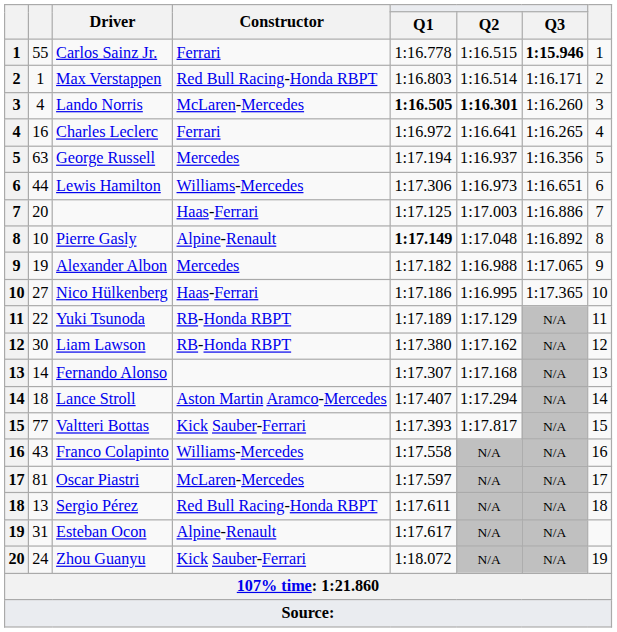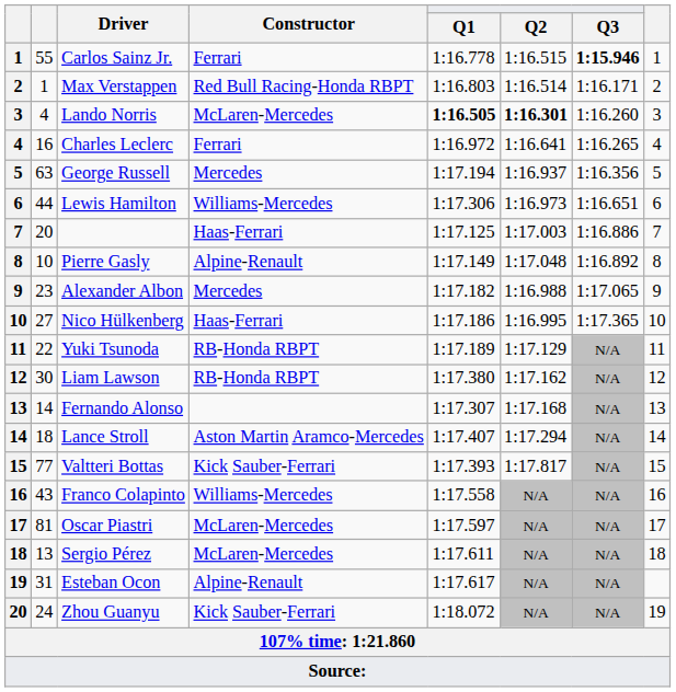 <table class="wikitable sortable" style="font-size: 85%;">
 <tr>
 <th rowspan="2"></th>
 <th rowspan="2"></th>
 <th rowspan="2">Driver</th>
 <th rowspan="2">Constructor</th>
 <th colspan="3" style="background:#eaecf0; text-align:center;"></th>
 <th rowspan="2"></th>
 </tr>
 <tr>
 <th scope="col">Q1</th>
 <th scope="col">Q2</th>
 <th scope="col">Q3</th>
 </tr>
 <tr>
 <th scope="row">1</th>
 <td align="center">55</td>
 <td data-sort-value="sai"> <a href='#'>Carlos Sainz Jr.</a></td>
 <td><a href='#'>Ferrari</a></td>
 <td>1:16.778</td>
 <td>1:16.515</td>
 <td><strong>1:15.946</strong></td>
 <td align="center">1</td>
 </tr>
 <tr>
 <th scope="row">2</th>
 <td align="center">1</td>
 <td data-sort-value="ver"> <a href='#'>Max Verstappen</a></td>
 <td><a href='#'>Red Bull Racing</a>-<a href='#'>Honda RBPT</a></td>
 <td>1:16.803</td>
 <td>1:16.514</td>
 <td>1:16.171</td>
 <td align="center">2</td>
 </tr>
 <tr>
 <th scope="row">3</th>
 <td align="center">4</td>
 <td data-sort-value="nor"> <a href='#'>Lando Norris</a></td>
 <td><a href='#'>McLaren</a>-<a href='#'>Mercedes</a></td>
 <td><strong>1:16.505</strong></td>
 <td><strong>1:16.301</strong></td>
 <td>1:16.260</td>
 <td align="center">3</td>
 </tr>
 <tr>
 <th scope="row">4</th>
 <td align="center">16</td>
 <td data-sort-value="lec"> <a href='#'>Charles Leclerc</a></td>
 <td><a href='#'>Ferrari</a></td>
 <td>1:16.972</td>
 <td>1:16.641</td>
 <td>1:16.265</td>
 <td align="center">4</td>
 </tr>
 <tr>
 <th scope="row">5</th>
 <td align="center">63</td>
 <td data-sort-value="rus"> <a href='#'>George Russell</a></td>
 <td><a href='#'>Mercedes</a></td>
 <td>1:17.194</td>
 <td>1:16.937</td>
 <td>1:16.356</td>
 <td align="center">5</td>
 </tr>
 <tr>
 <th scope="row">6</th>
 <td align="center">44</td>
 <td data-sort-value="ham"> <a href='#'>Lewis Hamilton</a></td>
 <td><a href='#'>Williams</a>-<a href='#'>Mercedes</a></td>
 <td>1:17.306</td>
 <td>1:16.973</td>
 <td>1:16.651</td>
 <td align="center">6</td>
 </tr>
 <tr>
 <th scope="row">7</th>
 <td align="center">20</td>
 <td data-sort-value="mag"></td>
 <td><a href='#'>Haas</a>-<a href='#'>Ferrari</a></td>
 <td>1:17.125</td>
 <td>1:17.003</td>
 <td>1:16.886</td>
 <td align="center">7</td>
 </tr>
 <tr>
 <th scope="row">8</th>
 <td align="center">10</td>
 <td data-sort-value="gas"> <a href='#'>Pierre Gasly</a></td>
 <td><a href='#'>Alpine</a>-<a href='#'>Renault</a></td>
-<td><strong>1:17.149</strong></td>
+<td>1:17.149</td>
 <td>1:17.048</td>
 <td>1:16.892</td>
 <td align="center">8</td>
 </tr>
 <tr>
 <th scope="row">9</th>
-<td align="center">19</td>
+<td align="center">23</td>
 <td data-sort-value="alb"> <a href='#'>Alexander Albon</a></td>
 <td><a href='#'>Mercedes</a></td>
 <td>1:17.182</td>
 <td>1:16.988</td>
 <td>1:17.065</td>
 <td align="center">9</td>
 </tr>
 <tr>
 <th scope="row">10</th>
 <td align="center">27</td>
 <td data-sort-value="hul"> <a href='#'>Nico Hülkenberg</a></td>
 <td><a href='#'>Haas</a>-<a href='#'>Ferrari</a></td>
 <td>1:17.186</td>
 <td>1:16.995</td>
 <td>1:17.365</td>
 <td align="center">10</td>
 </tr>
 <tr>
 <th scope="row">11</th>
 <td align="center">22</td>
 <td data-sort-value="tsu"> <a href='#'>Yuki Tsunoda</a></td>
 <td><a href='#'>RB</a>-<a href='#'>Honda RBPT</a></td>
 <td>1:17.189</td>
 <td>1:17.129</td>
 <td style="background: silver" align="center" data-sort-value="11"><small>N/A</small></td>
 <td align="center">11</td>
 </tr>
 <tr>
 <th scope="row">12</th>
 <td align="center">30</td>
 <td data-sort-value="law"> <a href='#'>Liam Lawson</a></td>
 <td nowrap><a href='#'>RB</a>-<a href='#'>Honda RBPT</a></td>
 <td>1:17.380</td>
 <td>1:17.162</td>
 <td style="background: silver" align="center" data-sort-value="12"><small>N/A</small></td>
 <td align="center">12</td>
 </tr>
 <tr>
 <th scope="row">13</th>
 <td align="center">14</td>
 <td data-sort-value="alo"> <a href='#'>Fernando Alonso</a></td>
 <td></td>
 <td>1:17.307</td>
 <td>1:17.168</td>
 <td style="background: silver" align="center" data-sort-value="13"><small>N/A</small></td>
 <td align="center">13</td>
 </tr>
 <tr>
 <th scope="row">14</th>
 <td align="center">18</td>
 <td data-sort-value="str"> <a href='#'>Lance Stroll</a></td>
 <td><a href='#'>Aston Martin</a> <a href='#'>Aramco</a>-<a href='#'>Mercedes</a></td>
 <td>1:17.407</td>
 <td>1:17.294</td>
 <td style="background: silver" align="center" data-sort-value="14"><small>N/A</small></td>
 <td align="center">14</td>
 </tr>
 <tr>
 <th scope="row">15</th>
 <td align="center">77</td>
 <td data-sort-value="bot"> <a href='#'>Valtteri Bottas</a></td>
 <td><a href='#'>Kick</a> <a href='#'>Sauber</a>-<a href='#'>Ferrari</a></td>
 <td>1:17.393</td>
 <td>1:17.817</td>
 <td style="background: silver" align="center" data-sort-value="15"><small>N/A</small></td>
 <td align="center">15</td>
 </tr>
 <tr>
 <th scope="row">16</th>
 <td align="center">43</td>
 <td data-sort-value="col"> <a href='#'>Franco Colapinto</a></td>
 <td><a href='#'>Williams</a>-<a href='#'>Mercedes</a></td>
 <td>1:17.558</td>
 <td style="background: silver" align="center" data-sort-value="16"><small>N/A</small></td>
 <td style="background: silver" align="center" data-sort-value="16"><small>N/A</small></td>
 <td align="center">16</td>
 </tr>
 <tr>
 <th scope="row">17</th>
 <td align="center">81</td>
 <td data-sort-value="pia"> <a href='#'>Oscar Piastri</a></td>
 <td><a href='#'>McLaren</a>-<a href='#'>Mercedes</a></td>
 <td>1:17.597</td>
 <td style="background: silver" align="center" data-sort-value="17"><small>N/A</small></td>
 <td style="background: silver" align="center" data-sort-value="17"><small>N/A</small></td>
 <td align="center">17</td>
 </tr>
 <tr>
 <th scope="row">18</th>
 <td align="center">13</td>
 <td data-sort-value="per"> <a href='#'>Sergio Pérez</a></td>
-<td><a href='#'>Red Bull Racing</a>-<a href='#'>Honda RBPT</a></td>
+<td><a href='#'>McLaren</a>-<a href='#'>Mercedes</a></td>
 <td>1:17.611</td>
 <td style="background: silver" align="center" data-sort-value="18"><small>N/A</small></td>
 <td style="background: silver" align="center" data-sort-value="18"><small>N/A</small></td>
 <td align="center">18</td>
 </tr>
 <tr>
 <th scope="row">19</th>
 <td align="center">31</td>
 <td data-sort-value="oco"> <a href='#'>Esteban Ocon</a></td>
 <td><a href='#'>Alpine</a>-<a href='#'>Renault</a></td>
 <td>1:17.617</td>
 <td style="background: silver" align="center" data-sort-value="19"><small>N/A</small></td>
 <td style="background: silver" align="center" data-sort-value="19"><small>N/A</small></td>
 <td align="center" data-sort-value="20"></td>
 </tr>
 <tr>
 <th scope="row">20</th>
 <td align="center">24</td>
 <td data-sort-value="zho"> <a href='#'>Zhou Guanyu</a></td>
 <td><a href='#'>Kick</a> <a href='#'>Sauber</a>-<a href='#'>Ferrari</a></td>
 <td>1:18.072</td>
 <td style="background: silver" align="center" data-sort-value="20"><small>N/A</small></td>
 <td style="background: silver" align="center" data-sort-value="20"><small>N/A</small></td>
 <td align="center">19</td>
 </tr>
 <tr class="sortbottom">
 <th colspan="8"><a href='#'>107% time</a>: 1:21.860</th>
 </tr>
 <tr class="sortbottom">
 <td colspan="8" style="background-color:#eaecf0;text-align:center"><strong>Source:</strong></td>
 </tr>
 </table>
